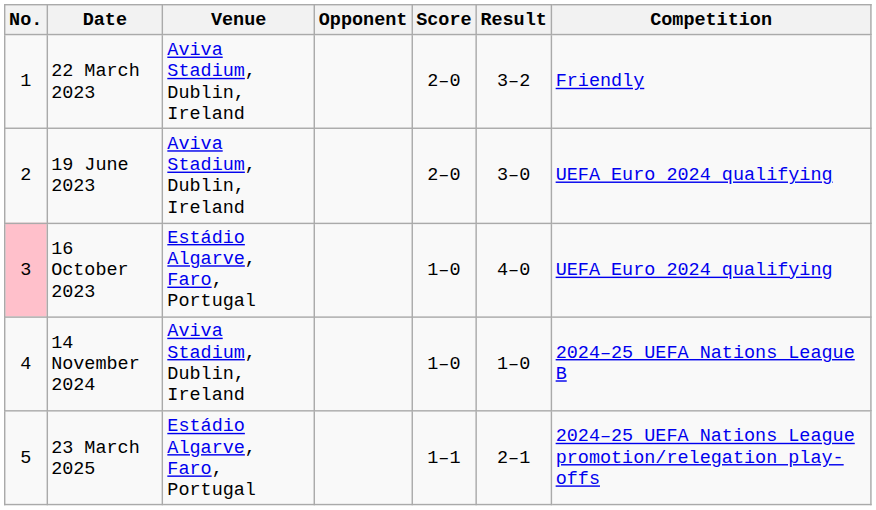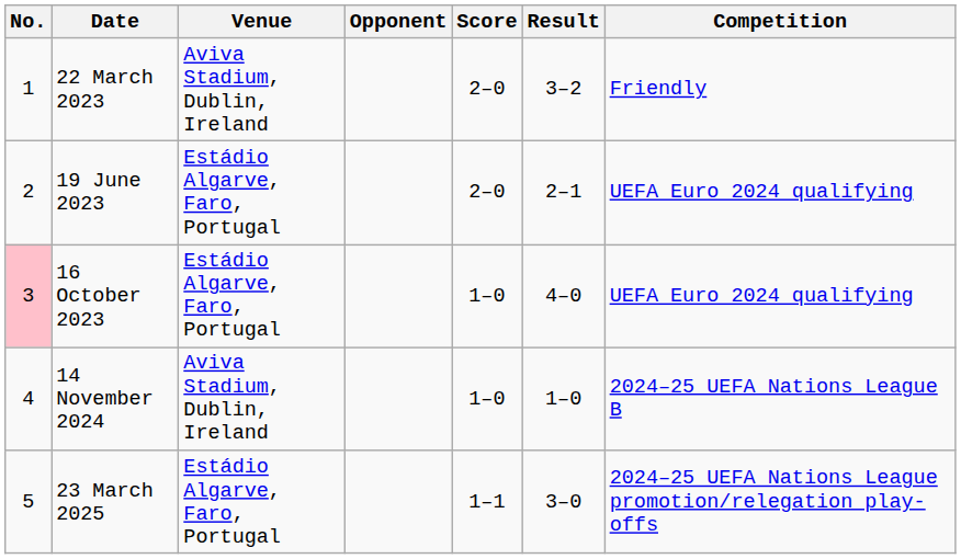 <table class="wikitable">
 <tr>
 <th>No.</th>
 <th>Date</th>
 <th>Venue</th>
 <th>Opponent</th>
 <th>Score</th>
 <th>Result</th>
 <th>Competition</th>
 </tr>
 <tr>
 <td align=center>1</td>
 <td>22 March 2023</td>
 <td><a href='#'>Aviva Stadium</a>, Dublin, Ireland</td>
 <td></td>
 <td align=center>2–0</td>
 <td align=center>3–2</td>
 <td><a href='#'>Friendly</a></td>
 </tr>
 <tr>
 <td align=center>2</td>
 <td>19 June 2023</td>
-<td><a href='#'>Aviva Stadium</a>, Dublin, Ireland</td>
+<td><a href='#'>Estádio Algarve</a>, <a href='#'>Faro</a>, Portugal</td>
 <td></td>
 <td align=center>2–0</td>
-<td align=center>3–0</td>
+<td align="center">2–1</td>
 <td><a href='#'>UEFA Euro 2024 qualifying</a></td>
 </tr>
 <tr>
 <td style="background: pink; text-align:center">3</td>
 <td>16 October 2023</td>
 <td><a href='#'>Estádio Algarve</a>, <a href='#'>Faro</a>, Portugal</td>
 <td></td>
 <td style="text-align:center">1–0</td>
 <td style="text-align:center">4–0</td>
 <td><a href='#'>UEFA Euro 2024 qualifying</a></td>
 </tr>
 <tr>
 <td align=center>4</td>
 <td>14 November 2024</td>
 <td><a href='#'>Aviva Stadium</a>, Dublin, Ireland</td>
 <td></td>
 <td align=center>1–0</td>
 <td align=center>1–0</td>
 <td><a href='#'>2024–25 UEFA Nations League B</a></td>
 </tr>
 <tr>
 <td align=center>5</td>
 <td>23 March 2025</td>
 <td><a href='#'>Estádio Algarve</a>, <a href='#'>Faro</a>, Portugal</td>
 <td></td>
 <td align="center">1–1</td>
-<td align="center">2–1</td>
+<td align=center>3–0</td>
 <td><a href='#'>2024–25 UEFA Nations League promotion/relegation play-offs</a></td>
 </tr>
 </table>
